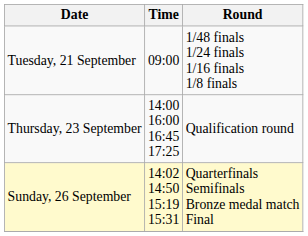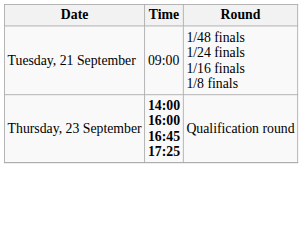 <table class="wikitable">
 <tr>
 <th>Date</th>
 <th>Time</th>
 <th>Round</th>
 </tr>
 <tr>
 <td>Tuesday, 21 September</td>
 <td>09:00</td>
 <td>1/48 finals <br> 1/24 finals <br> 1/16 finals <br> 1/8 finals</td>
 </tr>
 <tr>
 <td>Thursday, 23 September</td>
-<td>14:00 <br> 16:00 <br> 16:45 <br> 17:25</td>
+<td><strong>14:00 <br> 16:00 <br> 16:45 <br> 17:25</strong></td>
 <td>Qualification round</td>
-</tr>
-<tr style=background:lemonchiffon>
-<td>Sunday, 26 September</td>
-<td>14:02 <br> 14:50 <br> 15:19 <br> 15:31</td>
-<td>Quarterfinals <br> Semifinals <br> Bronze medal match <br> Final</td>
 </tr>
 <tr>
 </tr>
 </table>
